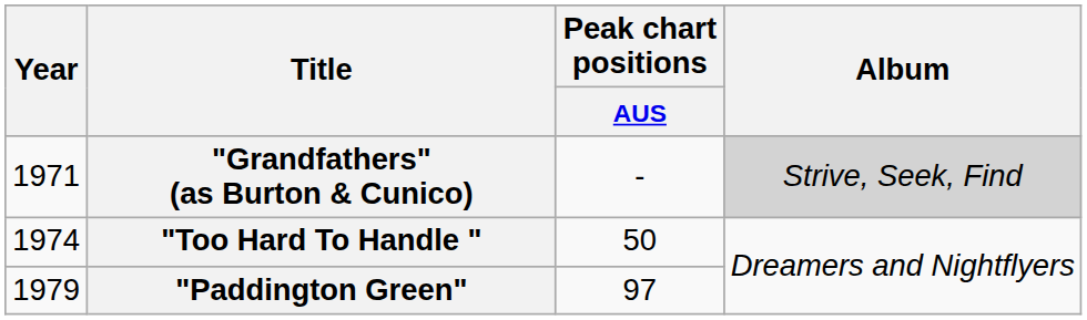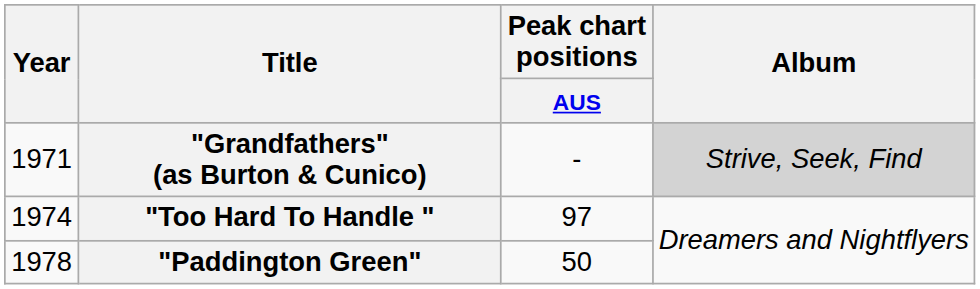 <table class="wikitable plainrowheaders" style="text-align:center;" border="1">
 <tr>
 <th scope="col" rowspan="2">Year</th>
 <th scope="col" rowspan="2" style="width:15em;">Title</th>
 <th scope="col" colspan="1">Peak chart<br>positions</th>
 <th scope="col" rowspan="2">Album</th>
 </tr>
 <tr>
 <th scope="col" style="text-align:center;"><small><a href='#'>AUS</a><br></small></th>
 </tr>
 <tr>
 <td>1971</td>
 <th scope="row">"Grandfathers" <br>(as Burton & Cunico)</th>
 <td style="text-align:center;">-</td>
 <td style="background: lightgrey;"><em> Strive, Seek, Find</em></td>
 </tr>
 <tr>
 <td>1974</td>
 <th scope="row">"Too Hard To Handle "</th>
-<td style="text-align:center;">50</td>
+<td style="text-align:center;">97</td>
 <td scope="col" rowspan="2"><em>Dreamers and Nightflyers</em></td>
 </tr>
 <tr>
-<td>1979</td>
+<td>1978</td>
 <th scope="row">"Paddington Green"</th>
-<td style="text-align:center;">97</td>
+<td style="text-align:center;">50</td>
 </tr>
 </table>
